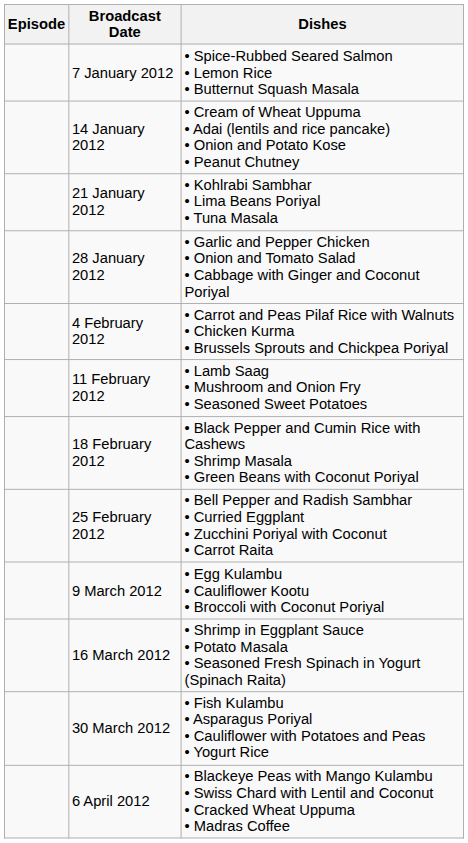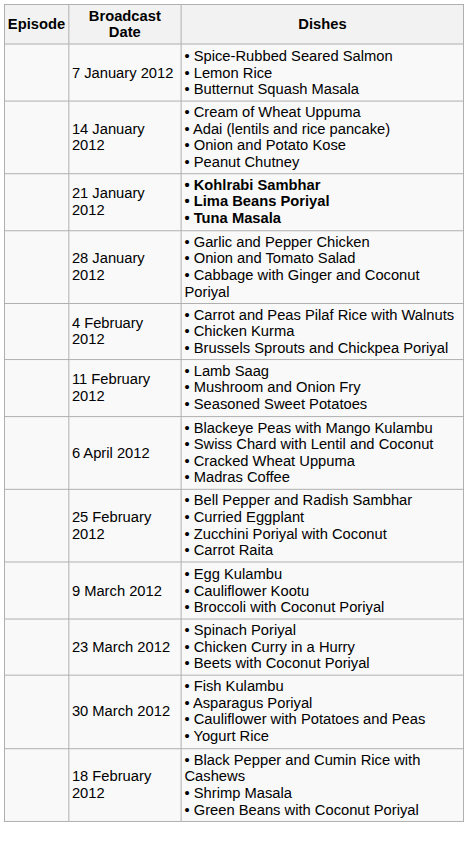 <table class="wikitable">
 <tr>
 <th>Episode</th>
 <th style="width:115px">Broadcast Date</th>
 <th style="width:300px">Dishes</th>
 </tr>
 <tr>
 <td></td>
 <td>7 January 2012</td>
 <td>• Spice-Rubbed Seared Salmon<br>• Lemon Rice<br>• Butternut Squash Masala</td>
 </tr>
 <tr>
 <td></td>
 <td>14 January 2012</td>
 <td>• Cream of Wheat Uppuma<br>• Adai (lentils and rice pancake)<br>• Onion and Potato Kose<br>• Peanut Chutney</td>
 </tr>
 <tr>
 <td></td>
 <td>21 January 2012</td>
-<td>• Kohlrabi Sambhar<br>• Lima Beans Poriyal<br>• Tuna Masala</td>
+<td><strong>• Kohlrabi Sambhar<br>• Lima Beans Poriyal<br>• Tuna Masala</strong></td>
 </tr>
 <tr>
 <td></td>
 <td>28 January 2012</td>
 <td>• Garlic and Pepper Chicken<br>• Onion and Tomato Salad<br>• Cabbage with Ginger and Coconut Poriyal</td>
 </tr>
 <tr>
 <td></td>
 <td>4 February 2012</td>
 <td>• Carrot and Peas Pilaf Rice with Walnuts<br>• Chicken Kurma<br>• Brussels Sprouts and Chickpea Poriyal</td>
 </tr>
 <tr>
 <td></td>
 <td>11 February 2012</td>
 <td>• Lamb Saag<br>• Mushroom and Onion Fry<br>• Seasoned Sweet Potatoes</td>
 </tr>
 <tr>
 <td></td>
-<td>18 February 2012</td>
-<td>• Black Pepper and Cumin Rice with Cashews<br>• Shrimp Masala<br>• Green Beans with Coconut Poriyal</td>
+<td>6 April 2012</td>
+<td>• Blackeye Peas with Mango Kulambu<br>• Swiss Chard with Lentil and Coconut<br>• Cracked Wheat Uppuma<br>• Madras Coffee</td>
 </tr>
 <tr>
 <td></td>
 <td>25 February 2012</td>
 <td>• Bell Pepper and Radish Sambhar<br>• Curried Eggplant<br>• Zucchini Poriyal with Coconut<br>• Carrot Raita</td>
 </tr>
 <tr>
 <td></td>
 <td>9 March 2012</td>
 <td>• Egg Kulambu<br>• Cauliflower Kootu<br>• Broccoli with Coconut Poriyal</td>
 </tr>
 <tr>
 <td></td>
-<td>16 March 2012</td>
-<td>• Shrimp in Eggplant Sauce<br>• Potato Masala<br>• Seasoned Fresh Spinach in Yogurt (Spinach Raita)</td>
+<td>23 March 2012</td>
+<td>• Spinach Poriyal<br>• Chicken Curry in a Hurry<br>• Beets with Coconut Poriyal</td>
 </tr>
 <tr>
 <td></td>
 <td>30 March 2012</td>
 <td>• Fish Kulambu<br>• Asparagus Poriyal<br>• Cauliflower with Potatoes and Peas<br>• Yogurt Rice</td>
 </tr>
 <tr>
 <td></td>
-<td>6 April 2012</td>
-<td>• Blackeye Peas with Mango Kulambu<br>• Swiss Chard with Lentil and Coconut<br>• Cracked Wheat Uppuma<br>• Madras Coffee</td>
+<td>18 February 2012</td>
+<td>• Black Pepper and Cumin Rice with Cashews<br>• Shrimp Masala<br>• Green Beans with Coconut Poriyal</td>
 </tr>
 </table>
